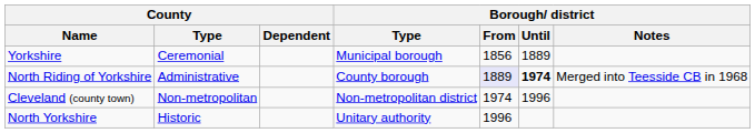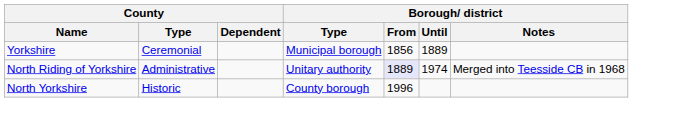 <table class="wikitable">
 <tr>
 <th colspan=3>County</th>
 <th colspan=4>Borough/ district</th>
 </tr>
 <tr>
 <th>Name</th>
 <th>Type</th>
 <th>Dependent</th>
 <th>Type</th>
 <th>From</th>
 <th>Until</th>
 <th>Notes</th>
 </tr>
 <tr>
 <td><a href='#'>Yorkshire</a></td>
 <td><a href='#'>Ceremonial</a></td>
 <td></td>
 <td><a href='#'>Municipal borough</a></td>
 <td>1856</td>
 <td>1889</td>
 <td></td>
 </tr>
 <tr>
 <td><a href='#'>North Riding of Yorkshire</a></td>
 <td><a href='#'>Administrative</a></td>
 <td></td>
-<td><a href='#'>County borough</a></td>
+<td><a href='#'>Unitary authority</a></td>
 <td style="background: lavender;">1889</td>
-<td><strong>1974</strong></td>
+<td>1974</td>
 <td>Merged into <a href='#'>Teesside CB</a> in 1968</td>
-</tr>
-<tr>
-<td><a href='#'>Cleveland</a> <small>(county town)</small></td>
-<td><a href='#'>Non-metropolitan</a></td>
-<td></td>
-<td><a href='#'>Non-metropolitan district</a></td>
-<td>1974</td>
-<td>1996</td>
-<td></td>
 </tr>
 <tr>
 <td><a href='#'>North Yorkshire</a></td>
 <td><a href='#'>Historic</a></td>
 <td></td>
-<td><a href='#'>Unitary authority</a></td>
+<td><a href='#'>County borough</a></td>
 <td>1996</td>
 <td></td>
 <td></td>
 </tr>
 </table>
